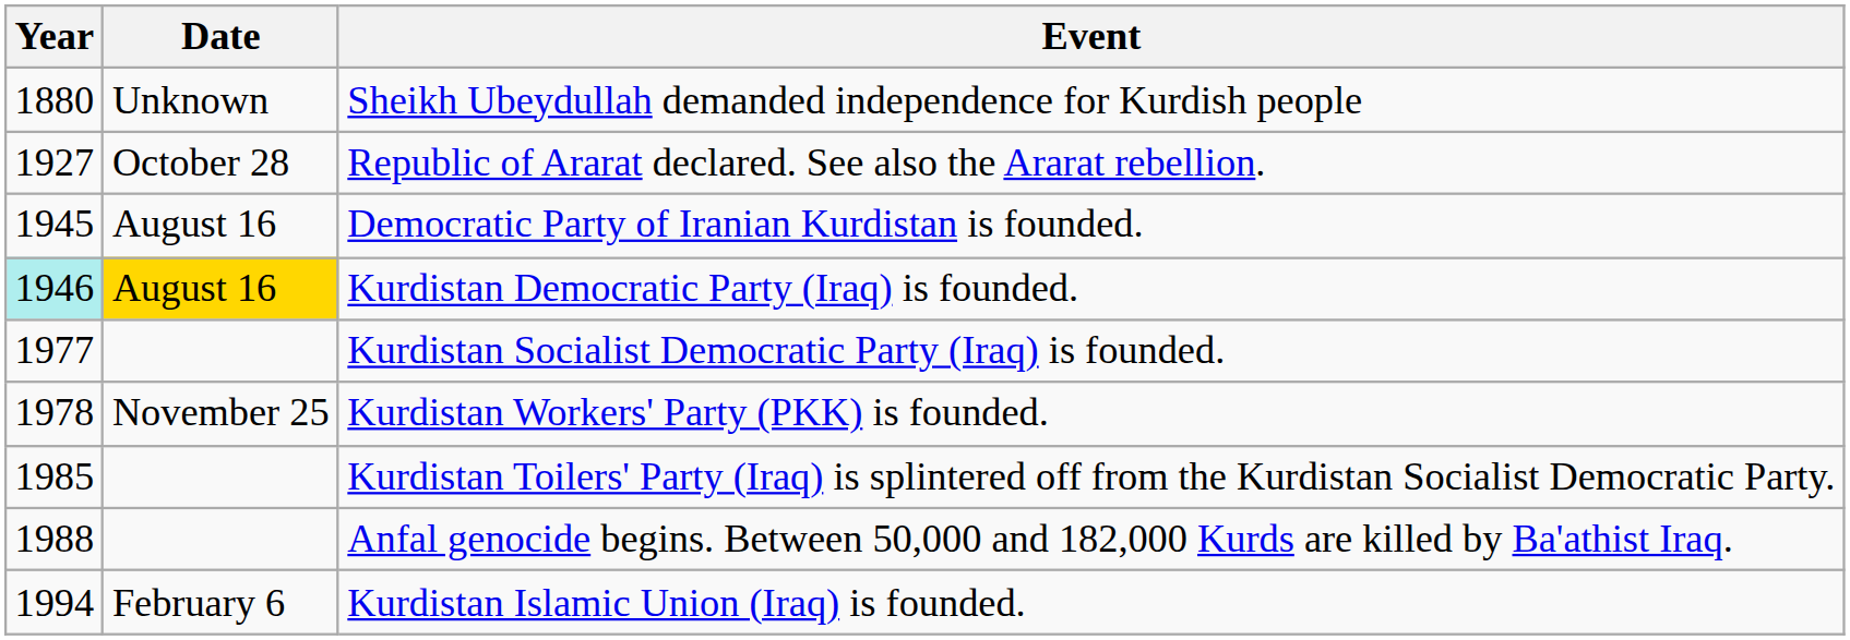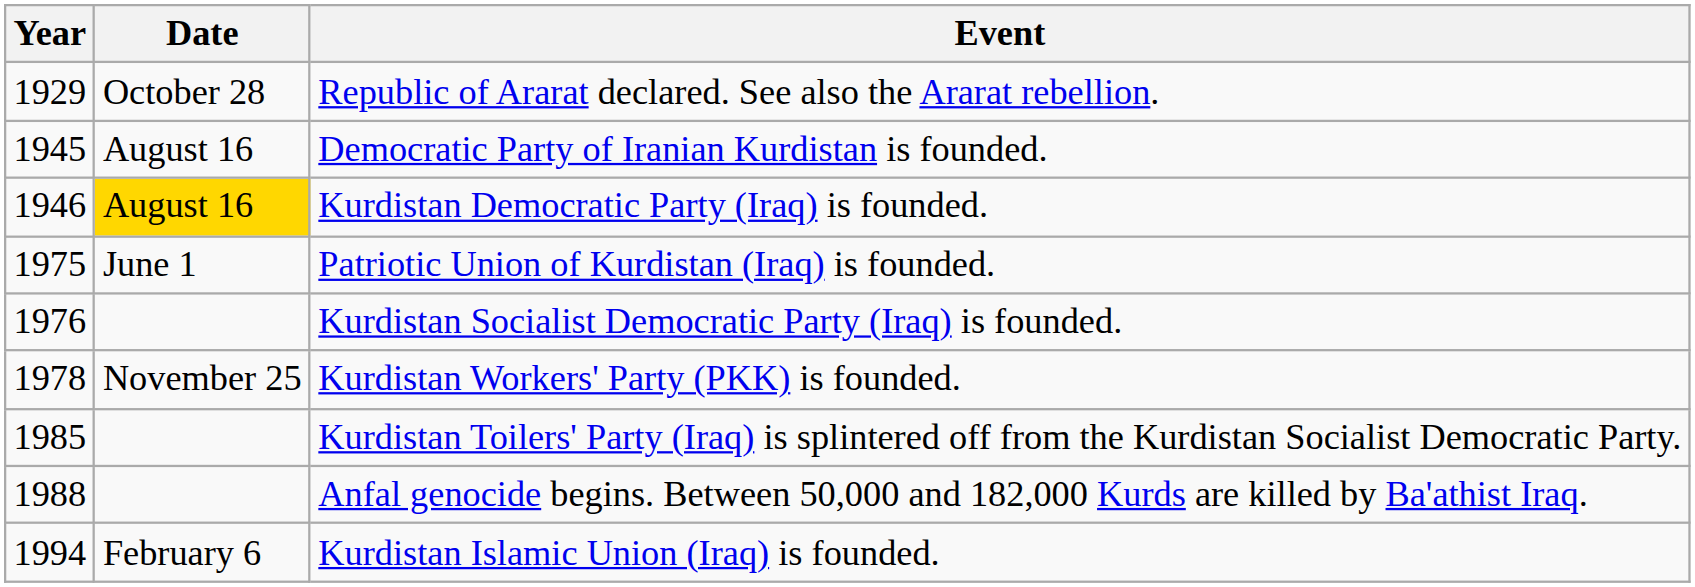 <table class="wikitable">
 <tr>
 <th>Year</th>
 <th>Date</th>
 <th>Event</th>
 </tr>
 <tr>
-<td>1880</td>
-<td>Unknown</td>
-<td><a href='#'>Sheikh Ubeydullah</a> demanded independence for Kurdish people</td>
-</tr>
-<tr>
-<td>1927</td>
+<td>1929</td>
 <td>October 28</td>
 <td><a href='#'>Republic of Ararat</a> declared. See also the <a href='#'>Ararat rebellion</a>.</td>
 </tr>
 <tr>
 <td>1945</td>
 <td>August 16</td>
 <td><a href='#'>Democratic Party of Iranian Kurdistan</a> is founded.</td>
 </tr>
 <tr>
-<td style="background: paleturquoise;">1946</td>
+<td>1946</td>
 <td style="background: gold;">August 16</td>
 <td><a href='#'>Kurdistan Democratic Party (Iraq)</a> is founded.</td>
 </tr>
 <tr>
-<td>1977</td>
+<td>1975</td>
+<td>June 1</td>
+<td><a href='#'>Patriotic Union of Kurdistan (Iraq)</a> is founded.</td>
+</tr>
+<tr>
+<td>1976</td>
 <td></td>
 <td><a href='#'>Kurdistan Socialist Democratic Party (Iraq)</a> is founded.</td>
 </tr>
 <tr>
 <td>1978</td>
 <td>November 25</td>
 <td><a href='#'>Kurdistan Workers' Party (PKK)</a> is founded.</td>
 </tr>
 <tr>
 <td>1985</td>
 <td></td>
 <td><a href='#'>Kurdistan Toilers' Party (Iraq)</a> is splintered off from the Kurdistan Socialist Democratic Party.</td>
 </tr>
 <tr>
 <td>1988</td>
 <td></td>
 <td><a href='#'>Anfal genocide</a> begins. Between 50,000 and 182,000 <a href='#'>Kurds</a> are killed by <a href='#'>Ba'athist Iraq</a>.</td>
 </tr>
 <tr>
 <td>1994</td>
 <td>February 6</td>
 <td><a href='#'>Kurdistan Islamic Union (Iraq)</a> is founded.</td>
 </tr>
 </table>
